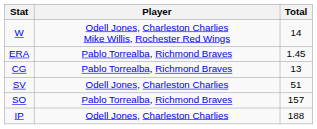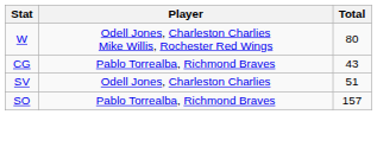 <table class="wikitable" width="40%" style="text-align:center;">
 <tr>
 <th width="5%">Stat</th>
 <th width="60%">Player</th>
 <th width="5%">Total</th>
 </tr>
 <tr>
 <td><a href='#'>W</a></td>
 <td><a href='#'>Odell Jones</a>, <a href='#'>Charleston Charlies</a> <br> <a href='#'>Mike Willis</a>, <a href='#'>Rochester Red Wings</a></td>
-<td>14</td>
-</tr>
-<tr>
-<td><a href='#'>ERA</a></td>
-<td><a href='#'>Pablo Torrealba</a>, <a href='#'>Richmond Braves</a></td>
-<td>1.45</td>
+<td>80</td>
 </tr>
 <tr>
 <td><a href='#'>CG</a></td>
 <td><a href='#'>Pablo Torrealba</a>, <a href='#'>Richmond Braves</a></td>
-<td>13</td>
+<td>43</td>
 </tr>
 <tr>
 <td><a href='#'>SV</a></td>
 <td><a href='#'>Odell Jones</a>, <a href='#'>Charleston Charlies</a></td>
 <td>51</td>
 </tr>
 <tr>
 <td><a href='#'>SO</a></td>
 <td><a href='#'>Pablo Torrealba</a>, <a href='#'>Richmond Braves</a></td>
 <td>157</td>
 </tr>
-<tr>
-<td><a href='#'>IP</a></td>
-<td><a href='#'>Odell Jones</a>, <a href='#'>Charleston Charlies</a></td>
-<td>188</td>
-</tr>
 </table>
